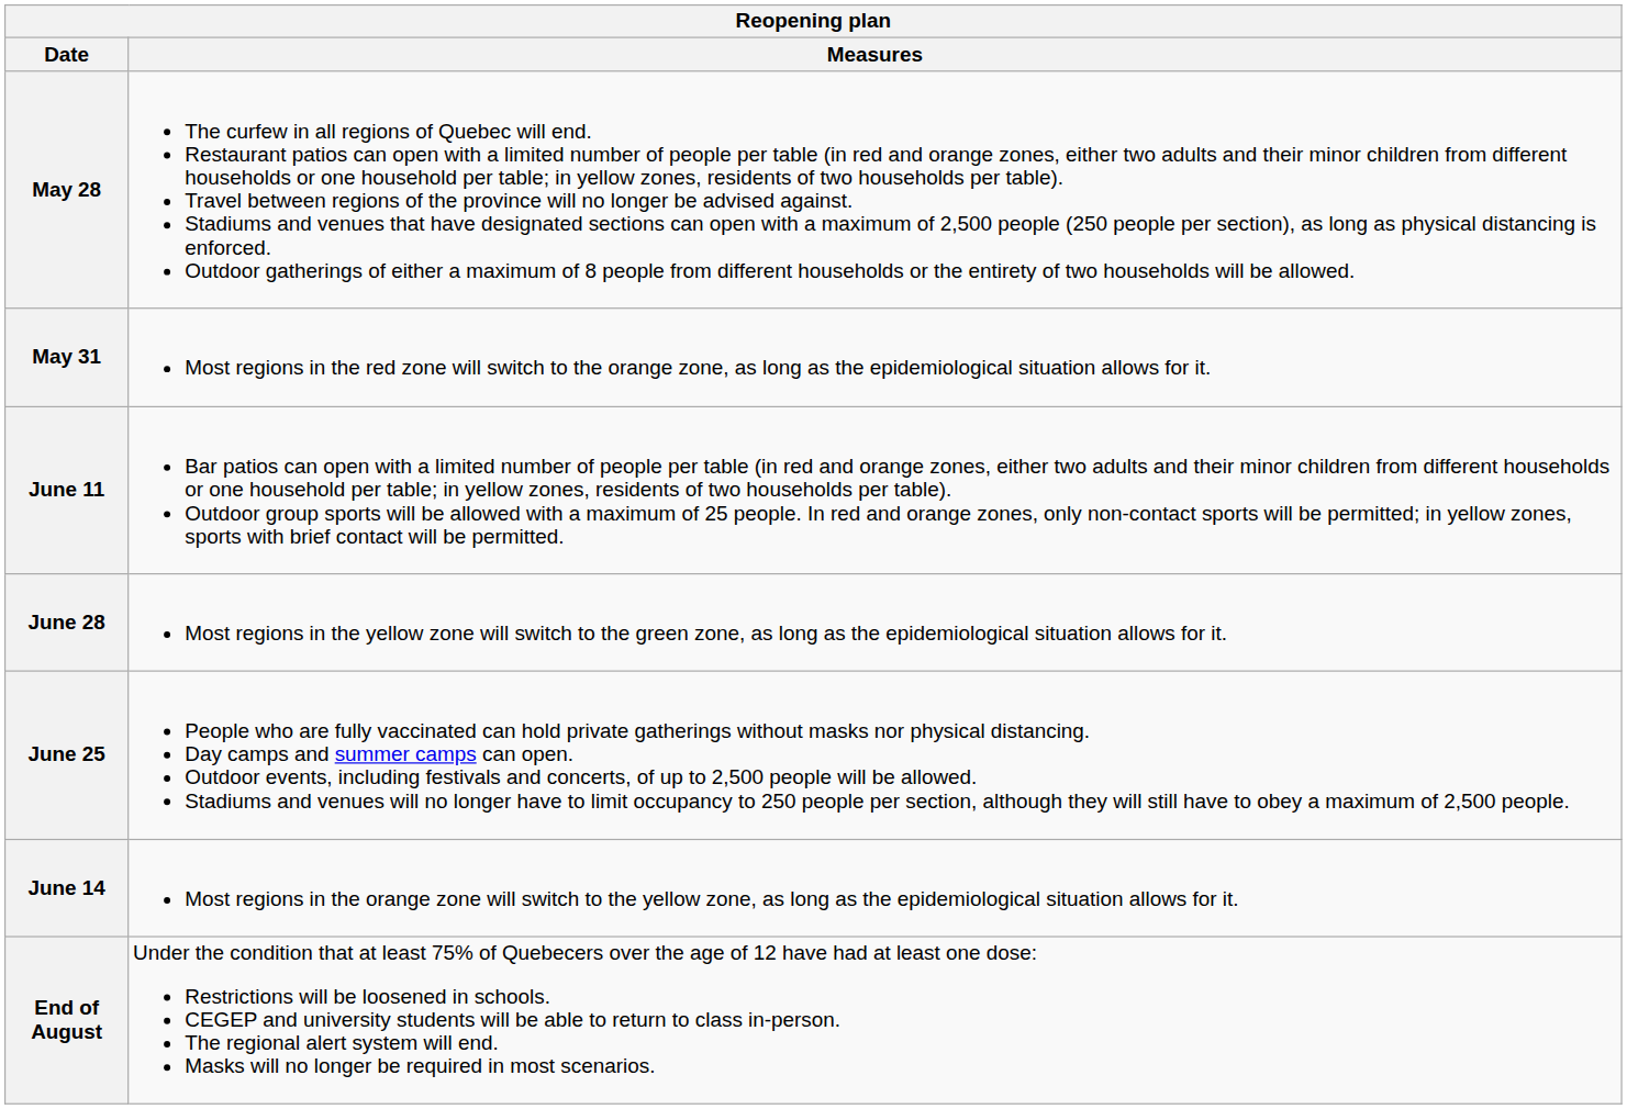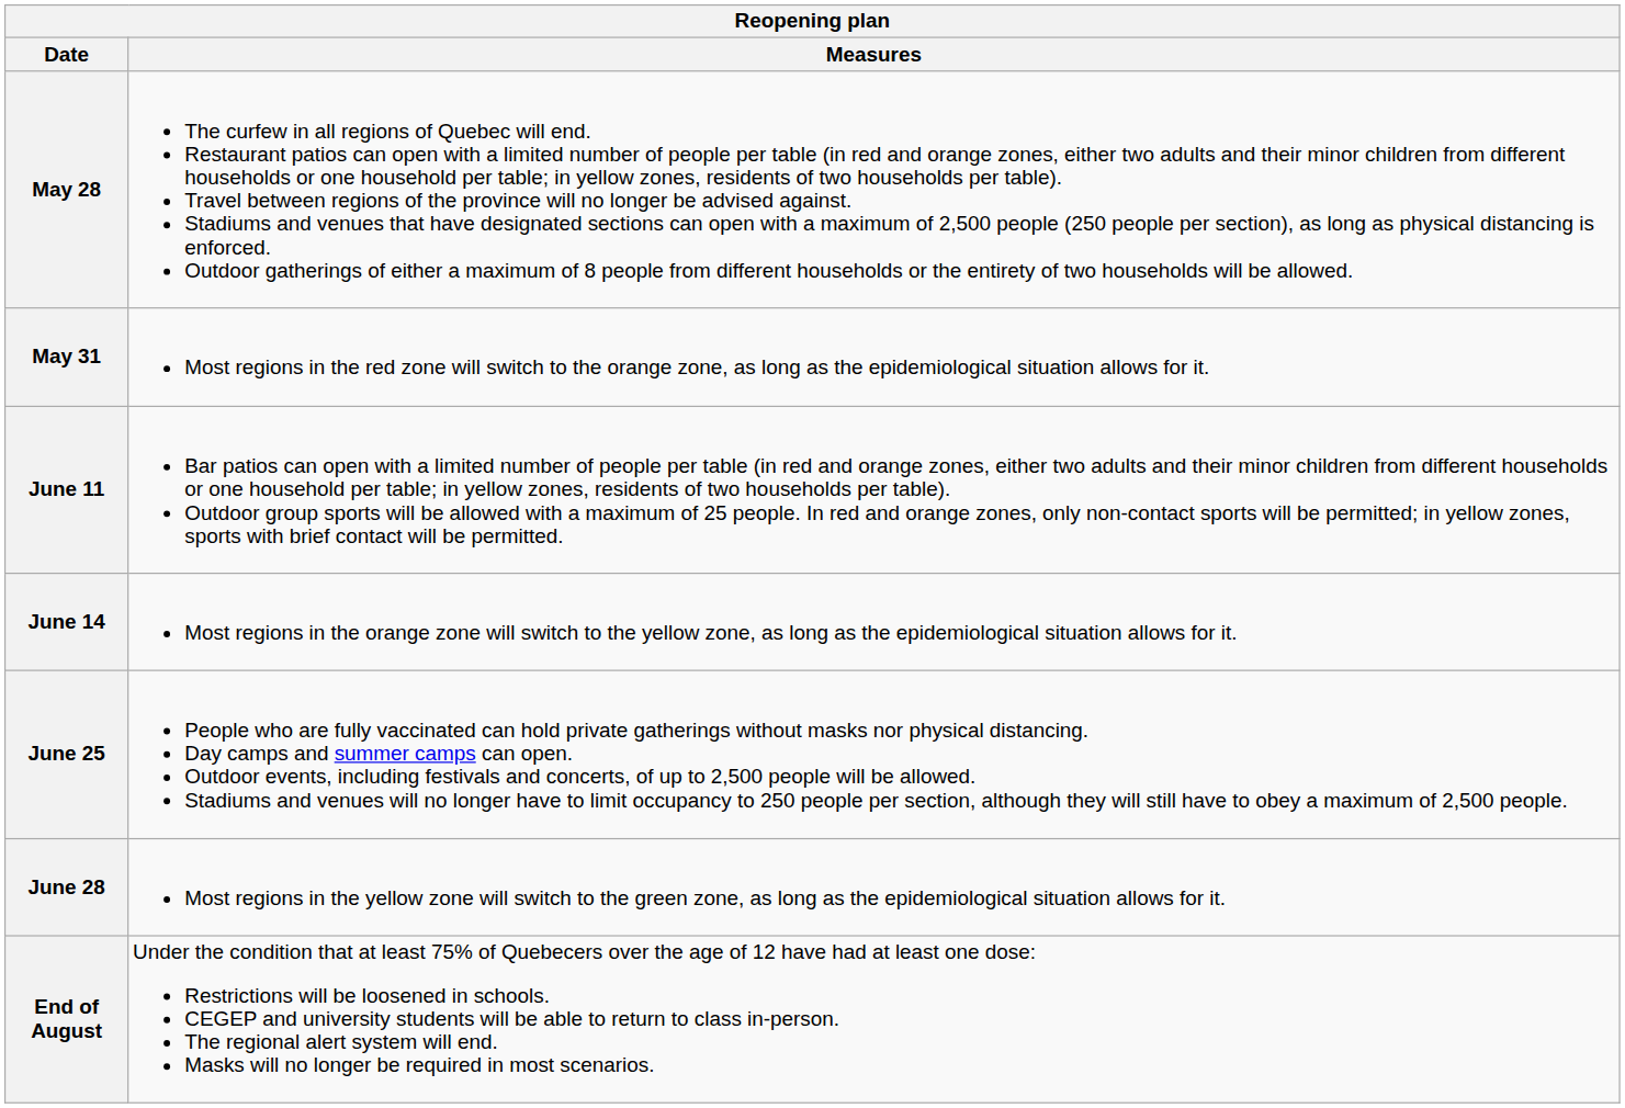 <table class="wikitable mw-collapsible mw-collapsed">
 <tr>
 <th colspan="2">Reopening plan</th>
 </tr>
 <tr>
 <th>Date</th>
 <th>Measures</th>
 </tr>
 <tr>
 <th scope="row" style="text-align:center;">May 28</th>
 <td><br><ul><li>The curfew in all regions of Quebec will end.</li><li>Restaurant patios can open with a limited number of people per table (in red and orange zones, either two adults and their minor children from different households or one household per table; in yellow zones, residents of two households per table).</li><li>Travel between regions of the province will no longer be advised against.</li><li>Stadiums and venues that have designated sections can open with a maximum of 2,500 people (250 people per section), as long as physical distancing is enforced.</li><li>Outdoor gatherings of either a maximum of 8 people from different households or the entirety of two households will be allowed.</li></ul></td>
 </tr>
 <tr>
 <th scope="row"style="text-align:center;">May 31</th>
 <td><br><ul><li>Most regions in the red zone will switch to the orange zone, as long as the epidemiological situation allows for it.</li></ul></td>
 </tr>
 <tr>
 <th scope="row"style="text-align:center;">June 11</th>
 <td><br><ul><li>Bar patios can open with a limited number of people per table (in red and orange zones, either two adults and their minor children from different households or one household per table; in yellow zones, residents of two households per table).</li><li>Outdoor group sports will be allowed with a maximum of 25 people. In red and orange zones, only non-contact sports will be permitted; in yellow zones, sports with brief contact will be permitted.</li></ul></td>
 </tr>
 <tr>
-<th scope="row" style="text-align:center;">June 28</th>
-<td><br><ul><li>Most regions in the yellow zone will switch to the green zone, as long as the epidemiological situation allows for it.</li></ul></td>
+<th scope="row" style="text-align:center;">June 14</th>
+<td><br><ul><li>Most regions in the orange zone will switch to the yellow zone, as long as the epidemiological situation allows for it.</li></ul></td>
 </tr>
 <tr>
 <th scope="row" style="text-align:center;">June 25</th>
 <td><br><ul><li>People who are fully vaccinated can hold private gatherings without masks nor physical distancing.</li><li>Day camps and <a href='#'>summer camps</a> can open.</li><li>Outdoor events, including festivals and concerts, of up to 2,500 people will be allowed.</li><li>Stadiums and venues will no longer have to limit occupancy to 250 people per section, although they will still have to obey a maximum of 2,500 people.</li></ul></td>
 </tr>
 <tr>
-<th scope="row" style="text-align:center;">June 14</th>
-<td><br><ul><li>Most regions in the orange zone will switch to the yellow zone, as long as the epidemiological situation allows for it.</li></ul></td>
+<th scope="row" style="text-align:center;">June 28</th>
+<td><br><ul><li>Most regions in the yellow zone will switch to the green zone, as long as the epidemiological situation allows for it.</li></ul></td>
 </tr>
 <tr>
 <th scope="row" style="text-align:center;">End of August</th>
 <td>Under the condition that at least 75% of Quebecers over the age of 12 have had at least one dose:<br><ul><li>Restrictions will be loosened in schools.</li><li>CEGEP and university students will be able to return to class in-person.</li><li>The regional alert system will end.</li><li>Masks will no longer be required in most scenarios.</li></ul></td>
 </tr>
 </table>
